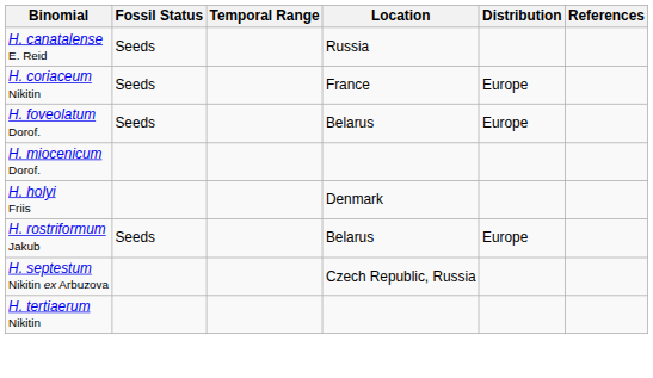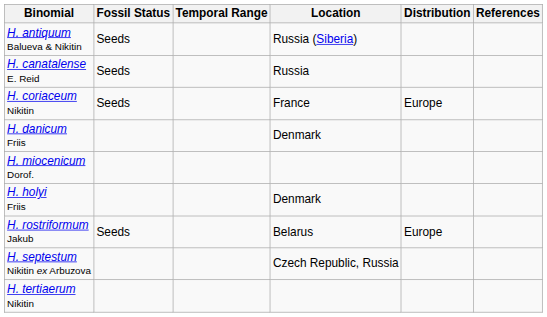 <table class="wikitable mw-collapsible ">
 <tr>
 <th>Binomial</th>
 <th>Fossil Status</th>
 <th>Temporal Range</th>
 <th>Location</th>
 <th>Distribution</th>
 <th>References</th>
+</tr>
+<tr>
+<td><a href='#'><em>H. antiquum</em></a><br><small>Balueva & Nikitin</small></td>
+<td>Seeds</td>
+<td></td>
+<td>Russia (<a href='#'>Siberia</a>)</td>
+<td></td>
+<td></td>
 </tr>
 <tr>
 <td><em><a href='#'>H. canatalense</a></em><br><small>E. Reid</small></td>
 <td>Seeds</td>
 <td></td>
 <td>Russia</td>
 <td></td>
 <td></td>
 </tr>
 <tr>
 <td><em><a href='#'>H. coriaceum</a></em><br><small>Nikitin</small></td>
 <td>Seeds</td>
 <td></td>
 <td>France</td>
 <td>Europe</td>
 <td></td>
 </tr>
 <tr>
-<td><em><a href='#'>H. foveolatum</a></em><br><small>Dorof.</small></td>
-<td>Seeds</td>
+<td><em><a href='#'>H. danicum</a></em><br><small>Friis</small></td>
 <td></td>
-<td>Belarus</td>
-<td>Europe</td>
+<td></td>
+<td>Denmark</td>
+<td></td>
 <td></td>
 </tr>
 <tr>
 <td><em><a href='#'>H. miocenicum</a></em><br><small>Dorof.</small></td>
 <td></td>
 <td></td>
 <td></td>
 <td></td>
 <td></td>
 </tr>
 <tr>
 <td><em><a href='#'>H. holyi</a></em><br><small>Friis</small></td>
 <td></td>
 <td></td>
 <td>Denmark</td>
 <td></td>
 <td></td>
 </tr>
 <tr>
 <td><em><a href='#'>H. rostriformum</a></em><br><small>Jakub</small></td>
 <td>Seeds</td>
 <td></td>
 <td>Belarus</td>
 <td>Europe</td>
 <td></td>
 </tr>
 <tr>
 <td><em><a href='#'>H. septestum</a></em><br><small>Nikitin <em>ex</em> Arbuzova</small></td>
 <td></td>
 <td></td>
 <td>Czech Republic, Russia</td>
 <td></td>
 <td></td>
 </tr>
 <tr>
 <td><a href='#'><em>H. tertiaerum</em></a><br><small>Nikitin</small></td>
 <td></td>
 <td></td>
 <td></td>
 <td></td>
 <td></td>
 </tr>
 </table>
